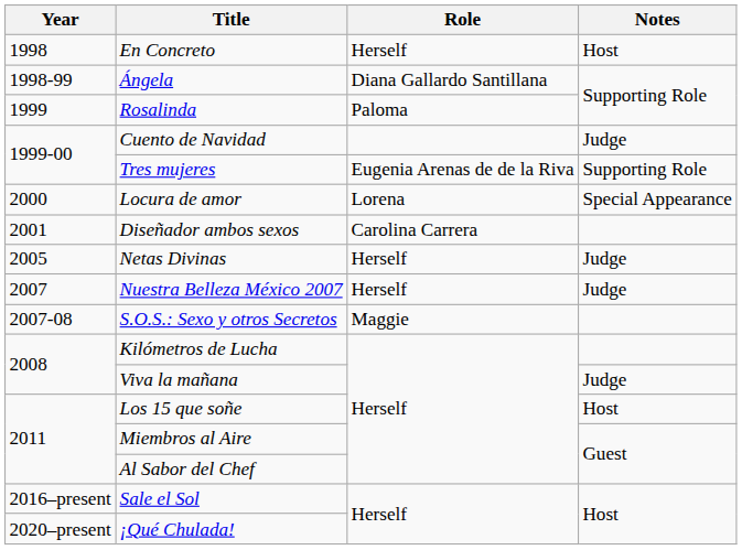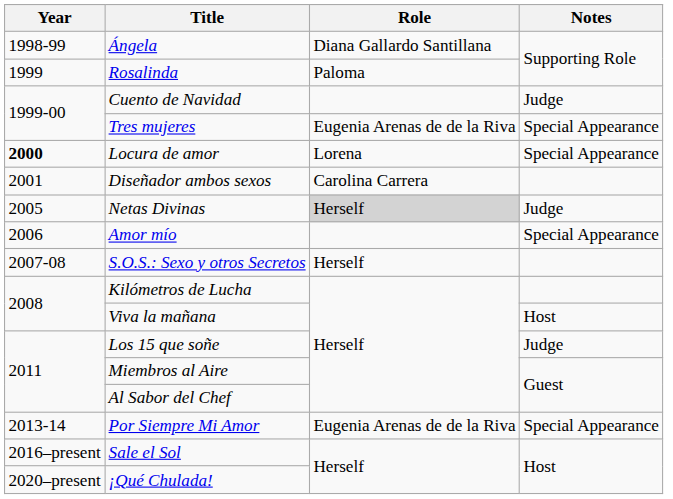 <table class="wikitable">
 <tr>
 <th>Year</th>
 <th>Title</th>
 <th>Role</th>
 <th>Notes</th>
-</tr>
-<tr>
-<td>1998</td>
-<td><em>En Concreto</em></td>
-<td>Herself</td>
-<td>Host</td>
 </tr>
 <tr>
 <td>1998-99</td>
 <td><em><a href='#'>Ángela</a></em></td>
 <td>Diana Gallardo Santillana</td>
 <td rowspan="2">Supporting Role</td>
 </tr>
 <tr>
 <td>1999</td>
 <td><em><a href='#'>Rosalinda</a></em></td>
 <td>Paloma</td>
 </tr>
 <tr>
 <td rowspan="2">1999-00</td>
 <td><em>Cuento de Navidad</em></td>
 <td></td>
 <td>Judge</td>
 </tr>
 <tr>
 <td><em><a href='#'>Tres mujeres</a></em></td>
 <td>Eugenia Arenas de de la Riva</td>
-<td>Supporting Role</td>
+<td>Special Appearance</td>
 </tr>
 <tr>
-<td>2000</td>
+<td><strong>2000</strong></td>
 <td><em>Locura de amor</em></td>
 <td>Lorena</td>
 <td>Special Appearance</td>
 </tr>
 <tr>
 <td>2001</td>
 <td><em>Diseñador ambos sexos</em></td>
 <td>Carolina Carrera</td>
 <td></td>
 </tr>
 <tr>
 <td>2005</td>
 <td><em>Netas Divinas</em></td>
-<td>Herself</td>
+<td style="background: lightgrey;">Herself</td>
 <td>Judge</td>
 </tr>
 <tr>
-<td>2007</td>
-<td><em><a href='#'>Nuestra Belleza México 2007</a></em></td>
-<td>Herself</td>
-<td>Judge</td>
+<td>2006</td>
+<td><em><a href='#'>Amor mío</a></em></td>
+<td></td>
+<td>Special Appearance</td>
 </tr>
 <tr>
 <td>2007-08</td>
 <td><em><a href='#'>S.O.S.: Sexo y otros Secretos</a></em></td>
-<td>Maggie</td>
+<td>Herself</td>
 <td></td>
 </tr>
 <tr>
 <td rowspan="2">2008</td>
 <td><em>Kilómetros de Lucha</em></td>
 <td rowspan="5">Herself</td>
 <td></td>
 </tr>
 <tr>
 <td><em>Viva la mañana</em></td>
-<td>Judge</td>
+<td>Host</td>
 </tr>
 <tr>
 <td rowspan="3">2011</td>
 <td><em>Los 15 que soñe</em></td>
-<td>Host</td>
+<td>Judge</td>
 </tr>
 <tr>
 <td><em>Miembros al Aire</em></td>
 <td rowspan="2">Guest</td>
 </tr>
 <tr>
 <td><em>Al Sabor del Chef</em></td>
+</tr>
+<tr>
+<td>2013-14</td>
+<td><em><a href='#'>Por Siempre Mi Amor</a></em></td>
+<td>Eugenia Arenas de de la Riva</td>
+<td>Special Appearance</td>
 </tr>
 <tr>
 <td>2016–present</td>
 <td><em><a href='#'>Sale el Sol</a></em></td>
 <td rowspan="2">Herself</td>
 <td rowspan="2">Host</td>
 </tr>
 <tr>
 <td>2020–present</td>
 <td><em><a href='#'>¡Qué Chulada!</a></em></td>
 </tr>
 </table>
